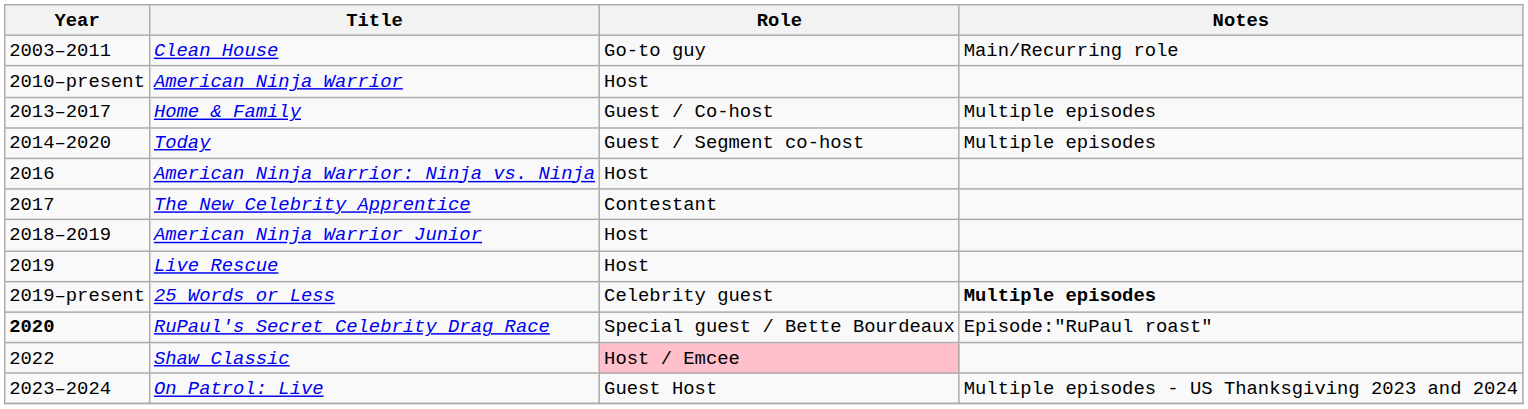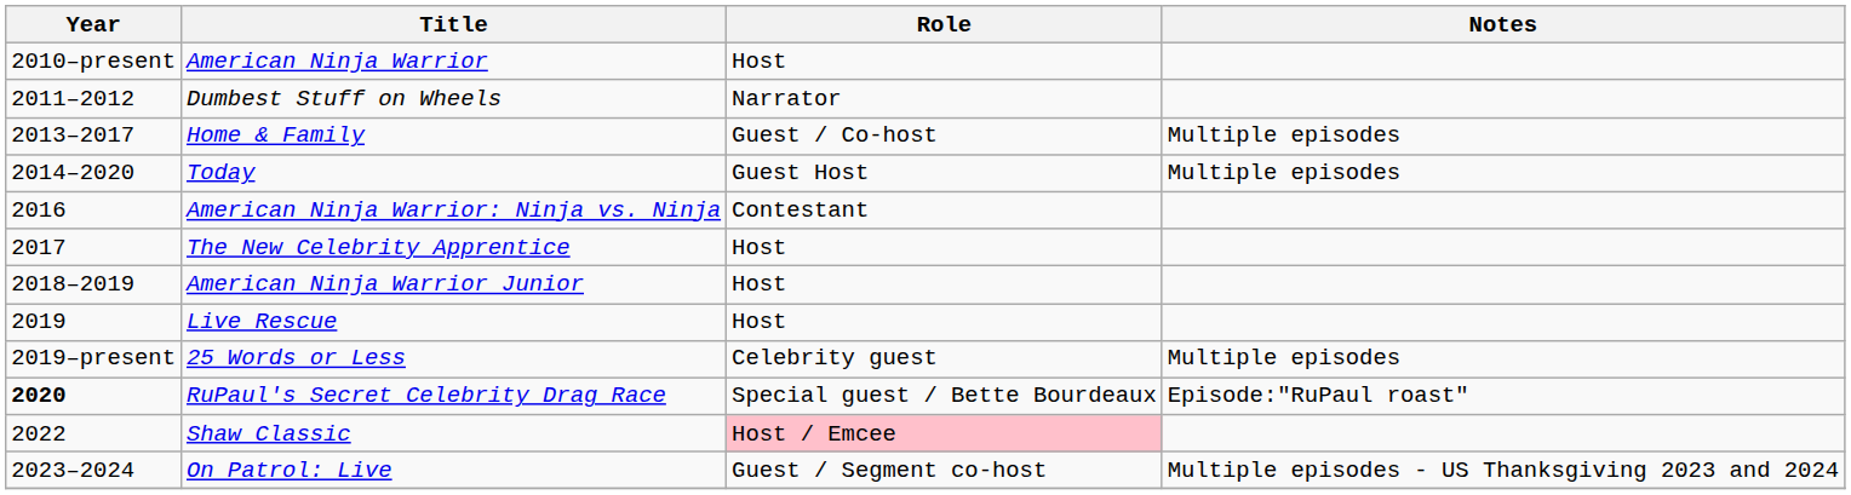 <table class="wikitable sortable">
 <tr>
 <th>Year</th>
 <th>Title</th>
 <th>Role</th>
 <th>Notes</th>
 </tr>
 <tr>
-<td>2003–2011</td>
-<td><em><a href='#'>Clean House</a></em></td>
-<td>Go-to guy</td>
-<td>Main/Recurring role</td>
-</tr>
-<tr>
 <td>2010–present</td>
 <td><em><a href='#'>American Ninja Warrior</a></em></td>
 <td>Host</td>
+<td></td>
+</tr>
+<tr>
+<td>2011–2012</td>
+<td><em>Dumbest Stuff on Wheels</em></td>
+<td>Narrator</td>
 <td></td>
 </tr>
 <tr>
 <td>2013–2017</td>
 <td><em><a href='#'>Home & Family</a></em></td>
 <td>Guest / Co-host</td>
 <td>Multiple episodes</td>
 </tr>
 <tr>
 <td>2014–2020</td>
 <td><em><a href='#'>Today</a></em></td>
-<td>Guest / Segment co-host</td>
+<td>Guest Host</td>
 <td>Multiple episodes</td>
 </tr>
 <tr>
 <td>2016</td>
 <td><em><a href='#'>American Ninja Warrior: Ninja vs. Ninja</a></em></td>
-<td>Host</td>
+<td>Contestant</td>
 <td></td>
 </tr>
 <tr>
 <td>2017</td>
 <td><em><a href='#'>The New Celebrity Apprentice</a></em></td>
-<td>Contestant</td>
+<td>Host</td>
 <td></td>
 </tr>
 <tr>
 <td>2018–2019</td>
 <td><em><a href='#'>American Ninja Warrior Junior</a></em></td>
 <td>Host</td>
 <td></td>
 </tr>
 <tr>
 <td>2019</td>
 <td><em><a href='#'>Live Rescue</a></em></td>
 <td>Host</td>
 <td></td>
 </tr>
 <tr>
 <td>2019–present</td>
 <td><em><a href='#'>25 Words or Less</a></em></td>
 <td>Celebrity guest</td>
-<td><strong>Multiple episodes</strong></td>
+<td>Multiple episodes</td>
 </tr>
 <tr>
 <td><strong>2020</strong></td>
 <td><em><a href='#'>RuPaul's Secret Celebrity Drag Race</a></em></td>
 <td>Special guest / Bette Bourdeaux</td>
 <td>Episode:"RuPaul roast"</td>
 </tr>
 <tr>
 <td>2022</td>
 <td><em><a href='#'>Shaw Classic</a></em></td>
 <td style="background: pink;">Host / Emcee</td>
 </tr>
 <tr>
 <td>2023–2024</td>
 <td><em><a href='#'>On Patrol: Live</a></em></td>
-<td>Guest Host</td>
+<td>Guest / Segment co-host</td>
 <td>Multiple episodes - US Thanksgiving 2023 and 2024</td>
 </tr>
 <tr>
 </tr>
 </table>
